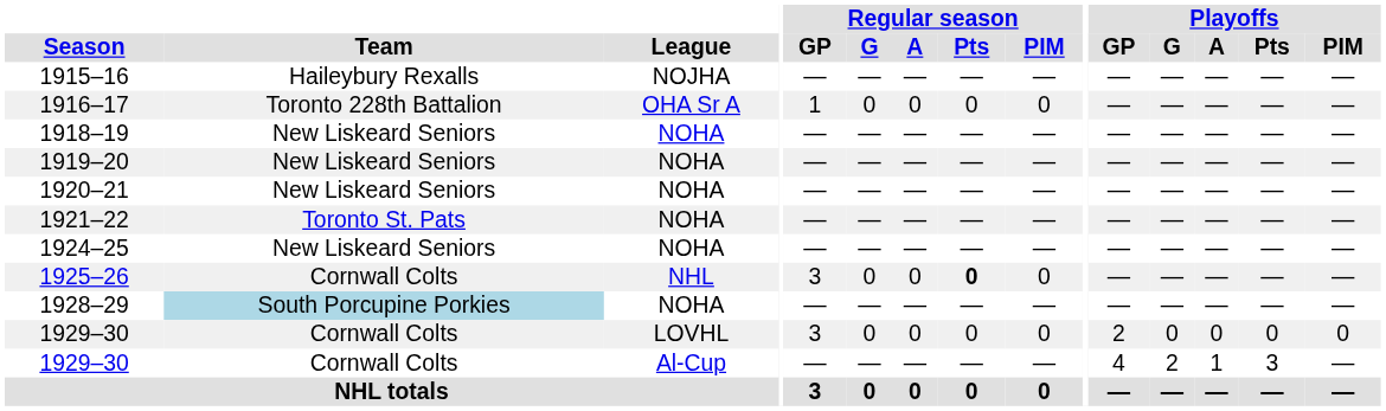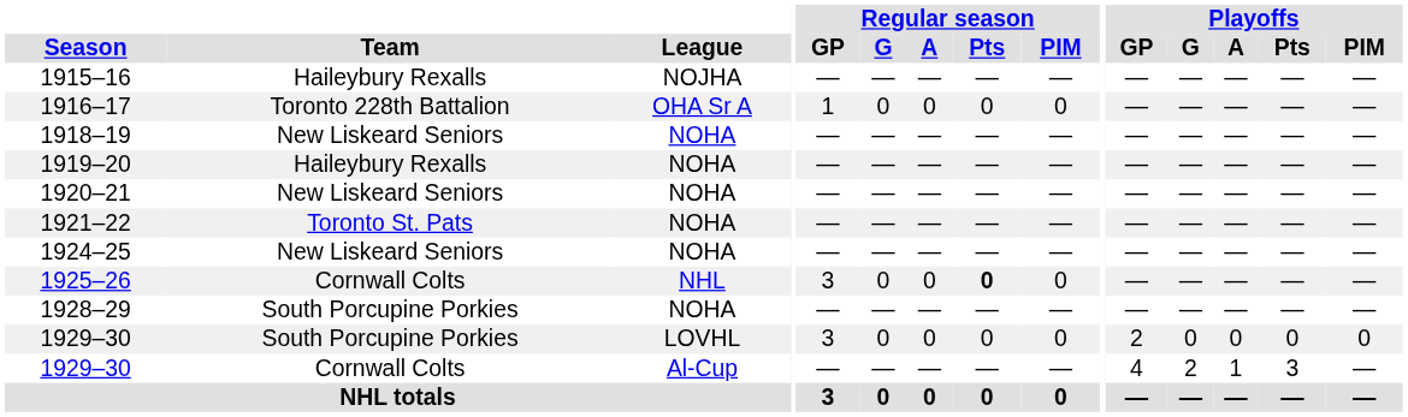 <table border="0" cellpadding="1" cellspacing="0" style="text-align:center; width:60em">
 <tr bgcolor="#e0e0e0">
 <th colspan="3" bgcolor="#ffffff"></th>
 <th rowspan="100" bgcolor="#ffffff"></th>
 <th colspan="5"><a href='#'>Regular season</a></th>
 <th rowspan="100" bgcolor="#ffffff"></th>
 <th colspan="5"><a href='#'>Playoffs</a></th>
 </tr>
 <tr bgcolor="#e0e0e0">
 <th><a href='#'>Season</a></th>
 <th>Team</th>
 <th>League</th>
 <th>GP</th>
 <th><a href='#'>G</a></th>
 <th><a href='#'>A</a></th>
 <th><a href='#'>Pts</a></th>
 <th><a href='#'>PIM</a></th>
 <th>GP</th>
 <th>G</th>
 <th>A</th>
 <th>Pts</th>
 <th>PIM</th>
 </tr>
 <tr>
 <td>1915–16</td>
 <td>Haileybury Rexalls</td>
 <td>NOJHA</td>
 <td>—</td>
 <td>—</td>
 <td>—</td>
 <td>—</td>
 <td>—</td>
 <td>—</td>
 <td>—</td>
 <td>—</td>
 <td>—</td>
 <td>—</td>
 </tr>
 <tr bgcolor="#f0f0f0">
 <td>1916–17</td>
 <td>Toronto 228th Battalion</td>
 <td><a href='#'>OHA Sr A</a></td>
 <td>1</td>
 <td>0</td>
 <td>0</td>
 <td>0</td>
 <td>0</td>
 <td>—</td>
 <td>—</td>
 <td>—</td>
 <td>—</td>
 <td>—</td>
 </tr>
 <tr>
 <td>1918–19</td>
 <td>New Liskeard Seniors</td>
 <td><a href='#'>NOHA</a></td>
 <td>—</td>
 <td>—</td>
 <td>—</td>
 <td>—</td>
 <td>—</td>
 <td>—</td>
 <td>—</td>
 <td>—</td>
 <td>—</td>
 <td>—</td>
 </tr>
 <tr bgcolor="#f0f0f0">
 <td>1919–20</td>
-<td>New Liskeard Seniors</td>
+<td>Haileybury Rexalls</td>
 <td>NOHA</td>
 <td>—</td>
 <td>—</td>
 <td>—</td>
 <td>—</td>
 <td>—</td>
 <td>—</td>
 <td>—</td>
 <td>—</td>
 <td>—</td>
 <td>—</td>
 </tr>
 <tr>
 <td>1920–21</td>
 <td>New Liskeard Seniors</td>
 <td>NOHA</td>
 <td>—</td>
 <td>—</td>
 <td>—</td>
 <td>—</td>
 <td>—</td>
 <td>—</td>
 <td>—</td>
 <td>—</td>
 <td>—</td>
 <td>—</td>
 </tr>
 <tr bgcolor="#f0f0f0">
 <td>1921–22</td>
 <td><a href='#'>Toronto St. Pats</a></td>
 <td>NOHA</td>
 <td>—</td>
 <td>—</td>
 <td>—</td>
 <td>—</td>
 <td>—</td>
 <td>—</td>
 <td>—</td>
 <td>—</td>
 <td>—</td>
 <td>—</td>
 </tr>
 <tr>
 <td>1924–25</td>
 <td>New Liskeard Seniors</td>
 <td>NOHA</td>
 <td>—</td>
 <td>—</td>
 <td>—</td>
 <td>—</td>
 <td>—</td>
 <td>—</td>
 <td>—</td>
 <td>—</td>
 <td>—</td>
 <td>—</td>
 </tr>
 <tr bgcolor="#f0f0f0">
 <td><a href='#'>1925–26</a></td>
 <td>Cornwall Colts</td>
 <td><a href='#'>NHL</a></td>
 <td>3</td>
 <td>0</td>
 <td>0</td>
 <td><strong>0</strong></td>
 <td>0</td>
 <td>—</td>
 <td>—</td>
 <td>—</td>
 <td>—</td>
 <td>—</td>
 </tr>
 <tr>
 <td>1928–29</td>
-<td style="background: lightblue;">South Porcupine Porkies</td>
+<td>South Porcupine Porkies</td>
 <td>NOHA</td>
 <td>—</td>
 <td>—</td>
 <td>—</td>
 <td>—</td>
 <td>—</td>
 <td>—</td>
 <td>—</td>
 <td>—</td>
 <td>—</td>
 <td>—</td>
 </tr>
 <tr bgcolor="#f0f0f0">
 <td>1929–30</td>
-<td>Cornwall Colts</td>
+<td>South Porcupine Porkies</td>
 <td>LOVHL</td>
 <td>3</td>
 <td>0</td>
 <td>0</td>
 <td>0</td>
 <td>0</td>
 <td>2</td>
 <td>0</td>
 <td>0</td>
 <td>0</td>
 <td>0</td>
 </tr>
 <tr>
 <td><a href='#'>1929–30</a></td>
 <td>Cornwall Colts</td>
 <td><a href='#'>Al-Cup</a></td>
 <td>—</td>
 <td>—</td>
 <td>—</td>
 <td>—</td>
 <td>—</td>
 <td>4</td>
 <td>2</td>
 <td>1</td>
 <td>3</td>
 <td>—</td>
 </tr>
 <tr bgcolor="#e0e0e0">
 <th colspan="3">NHL totals</th>
 <th>3</th>
 <th>0</th>
 <th>0</th>
 <th>0</th>
 <th>0</th>
 <th>—</th>
 <th>—</th>
 <th>—</th>
 <th>—</th>
 <th>—</th>
 </tr>
 </table>
